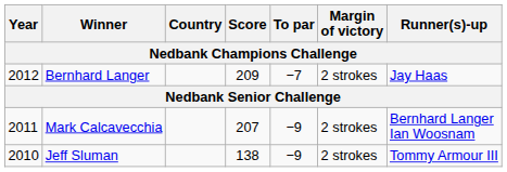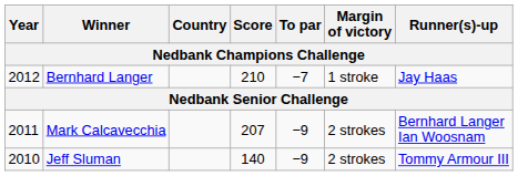 <table class="wikitable" style="font-size:95%">
 <tr>
 <th>Year</th>
 <th>Winner</th>
 <th>Country</th>
 <th>Score</th>
 <th>To par</th>
 <th>Margin<br>of victory</th>
 <th>Runner(s)-up</th>
 </tr>
 <tr>
 <th colspan=7>Nedbank Champions Challenge</th>
 </tr>
 <tr>
 <td>2012</td>
 <td><a href='#'>Bernhard Langer</a></td>
 <td></td>
-<td align=center>209</td>
+<td align=center>210</td>
 <td align=center>−7</td>
-<td>2 strokes</td>
+<td>1 stroke</td>
 <td> <a href='#'>Jay Haas</a></td>
 </tr>
 <tr>
 <th colspan=7>Nedbank Senior Challenge</th>
 </tr>
 <tr>
 <td>2011</td>
 <td><a href='#'>Mark Calcavecchia</a></td>
 <td></td>
 <td align=center>207</td>
 <td align=center>−9</td>
 <td>2 strokes</td>
 <td> <a href='#'>Bernhard Langer</a><br> <a href='#'>Ian Woosnam</a></td>
 </tr>
 <tr>
 <td>2010</td>
 <td><a href='#'>Jeff Sluman</a></td>
 <td></td>
-<td align=center>138</td>
+<td align=center>140</td>
 <td align=center>−9</td>
 <td>2 strokes</td>
 <td> <a href='#'>Tommy Armour III</a></td>
 </tr>
 </table>
